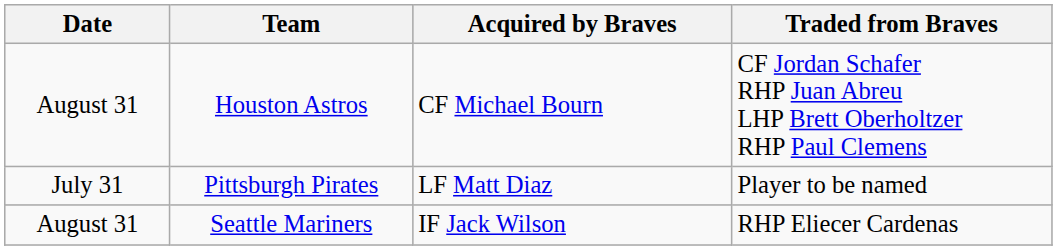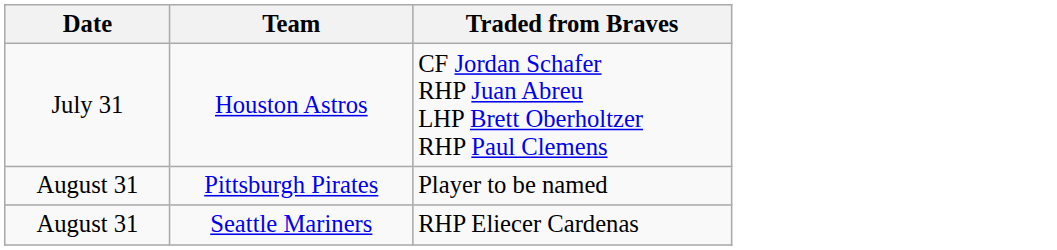 <table class="wikitable">
 <tr>
 <th scope="col" style="width:100px;">Date</th>
 <th scope="col" style="width:150px;">Team</th>
-<th scope="col" style="width:200px;">Acquired by Braves</th>
 <th scope="col" style="width:200px;">Traded from Braves</th>
 </tr>
 <tr>
-<td style="text-align: center;">August 31</td>
+<td style="text-align: center;">July 31</td>
 <td style="text-align: center;"><a href='#'>Houston Astros</a></td>
-<td>CF <a href='#'>Michael Bourn</a></td>
 <td>CF <a href='#'>Jordan Schafer</a><br> RHP <a href='#'>Juan Abreu</a> <br> LHP <a href='#'>Brett Oberholtzer</a> <br> RHP <a href='#'>Paul Clemens</a></td>
 </tr>
 <tr>
-<td style="text-align: center;">July 31</td>
+<td style="text-align: center;">August 31</td>
 <td style="text-align: center;"><a href='#'>Pittsburgh Pirates</a></td>
-<td>LF <a href='#'>Matt Diaz</a></td>
 <td>Player to be named</td>
 </tr>
 <tr>
 <td style="text-align: center;">August 31</td>
 <td style="text-align: center;"><a href='#'>Seattle Mariners</a></td>
-<td>IF <a href='#'>Jack Wilson</a></td>
 <td>RHP Eliecer Cardenas</td>
 </tr>
 </table>
